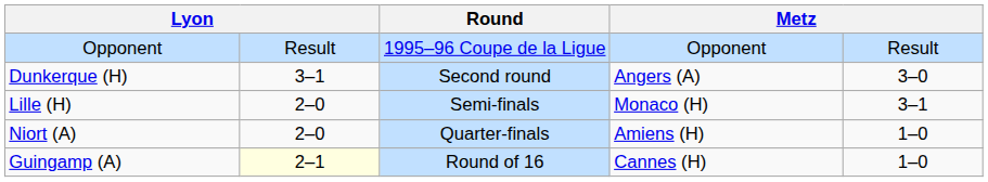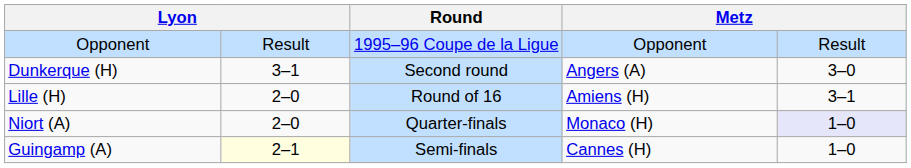 <table class="wikitable" style="text-align:center; white-space:nowrap;">
 <tr>
 <th colspan="2"><a href='#'>Lyon</a></th>
 <th>Round</th>
 <th colspan="2"><a href='#'>Metz</a></th>
 </tr>
 <tr style="background:#C1E0FF;">
 <td style="width:25%;">Opponent</td>
 <td style="width:15%;">Result</td>
 <td><a href='#'>1995–96 Coupe de la Ligue</a></td>
 <td style="width:25%;">Opponent</td>
 <td style="width:15%;">Result</td>
 </tr>
 <tr>
 <td style="text-align:left"><a href='#'>Dunkerque</a> (H)</td>
 <td>3–1</td>
 <td style="background:#C1E0FF;">Second round</td>
 <td style="text-align:left"><a href='#'>Angers</a> (A)</td>
 <td>3–0</td>
 </tr>
 <tr>
 <td style="text-align:left"><a href='#'>Lille</a> (H)</td>
 <td>2–0</td>
-<td style="background:#C1E0FF;">Semi-finals</td>
-<td style="text-align:left"><a href='#'>Monaco</a> (H)</td>
+<td style="background:#C1E0FF;">Round of 16</td>
+<td style="text-align:left"><a href='#'>Amiens</a> (H)</td>
 <td>3–1</td>
 </tr>
 <tr>
 <td style="text-align:left"><a href='#'>Niort</a> (A)</td>
 <td>2–0</td>
 <td style="background:#C1E0FF;">Quarter-finals</td>
-<td style="text-align:left"><a href='#'>Amiens</a> (H)</td>
-<td>1–0</td>
+<td style="text-align:left"><a href='#'>Monaco</a> (H)</td>
+<td style="background: lavender;">1–0</td>
 </tr>
 <tr>
 <td style="text-align:left"><a href='#'>Guingamp</a> (A)</td>
 <td style="background: lightyellow;">2–1</td>
-<td style="background:#C1E0FF;">Round of 16</td>
+<td style="background:#C1E0FF;">Semi-finals</td>
 <td style="text-align:left"><a href='#'>Cannes</a> (H)</td>
 <td>1–0</td>
 </tr>
 </table>
